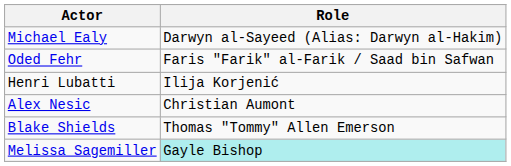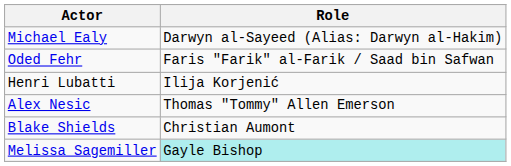 <table class="wikitable">
 <tr>
 <th>Actor</th>
 <th>Role</th>
 </tr>
 <tr>
 <td><a href='#'>Michael Ealy</a></td>
 <td>Darwyn al-Sayeed (Alias: Darwyn al-Hakim)</td>
 </tr>
 <tr>
 <td><a href='#'>Oded Fehr</a></td>
 <td>Faris "Farik" al-Farik / Saad bin Safwan</td>
 </tr>
 <tr>
 <td>Henri Lubatti</td>
 <td>Ilija Korjenić</td>
 </tr>
 <tr>
 <td><a href='#'>Alex Nesic</a></td>
-<td>Christian Aumont</td>
+<td>Thomas "Tommy" Allen Emerson</td>
 </tr>
 <tr>
 <td><a href='#'>Blake Shields</a></td>
-<td>Thomas "Tommy" Allen Emerson</td>
+<td>Christian Aumont</td>
 </tr>
 <tr>
 <td><a href='#'>Melissa Sagemiller</a></td>
 <td style="background: paleturquoise;">Gayle Bishop</td>
 </tr>
 </table>
